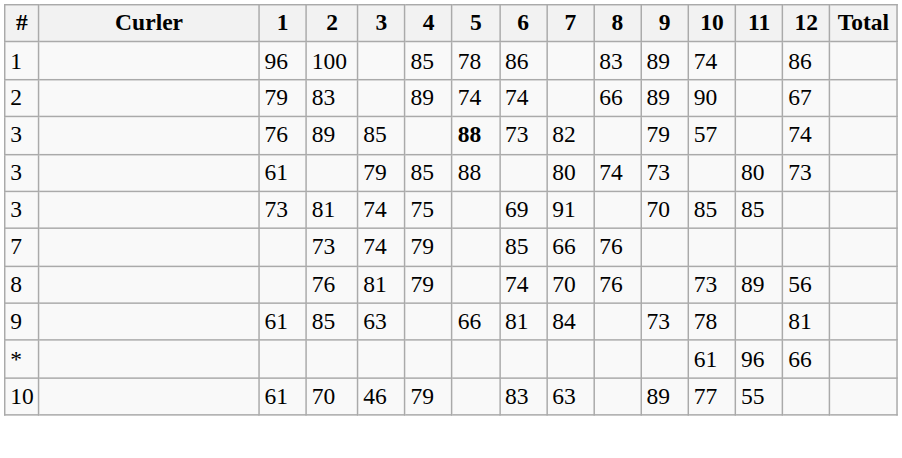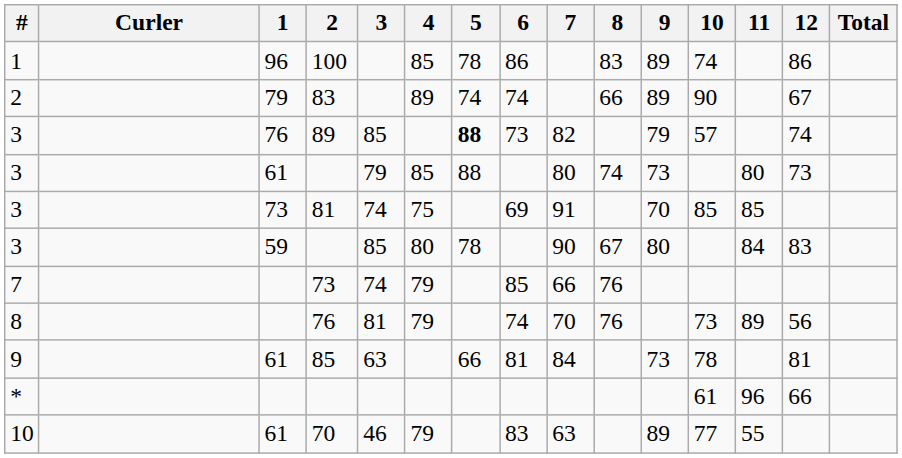 <table class="wikitable sortable">
 <tr>
 <th>#</th>
 <th width=200>Curler</th>
 <th width=30>1</th>
 <th width=30>2</th>
 <th width=30>3</th>
 <th width=30>4</th>
 <th width=30>5</th>
 <th width=30>6</th>
 <th width=30>7</th>
 <th width=30>8</th>
 <th width=30>9</th>
 <th width=30>10</th>
 <th width=30>11</th>
 <th width=30>12</th>
 <th width=40>Total</th>
 </tr>
 <tr>
 <td>1</td>
 <td></td>
 <td>96</td>
 <td>100</td>
 <td></td>
 <td>85</td>
 <td>78</td>
 <td>86</td>
 <td></td>
 <td>83</td>
 <td>89</td>
 <td>74</td>
 <td></td>
 <td>86</td>
 <td></td>
 </tr>
 <tr>
 <td>2</td>
 <td></td>
 <td>79</td>
 <td>83</td>
 <td></td>
 <td>89</td>
 <td>74</td>
 <td>74</td>
 <td></td>
 <td>66</td>
 <td>89</td>
 <td>90</td>
 <td></td>
 <td>67</td>
 <td></td>
 </tr>
 <tr>
 <td>3</td>
 <td></td>
 <td>76</td>
 <td>89</td>
 <td>85</td>
 <td></td>
 <td><strong>88</strong></td>
 <td>73</td>
 <td>82</td>
 <td></td>
 <td>79</td>
 <td>57</td>
 <td></td>
 <td>74</td>
 <td></td>
 </tr>
 <tr>
 <td>3</td>
 <td></td>
 <td>61</td>
 <td></td>
 <td>79</td>
 <td>85</td>
 <td>88</td>
 <td></td>
 <td>80</td>
 <td>74</td>
 <td>73</td>
 <td></td>
 <td>80</td>
 <td>73</td>
 <td></td>
 </tr>
 <tr>
 <td>3</td>
 <td></td>
 <td>73</td>
 <td>81</td>
 <td>74</td>
 <td>75</td>
 <td></td>
 <td>69</td>
 <td>91</td>
 <td></td>
 <td>70</td>
 <td>85</td>
 <td>85</td>
 <td></td>
 <td></td>
 </tr>
 <tr>
+<td>3</td>
+<td></td>
+<td>59</td>
+<td></td>
+<td>85</td>
+<td>80</td>
+<td>78</td>
+<td></td>
+<td>90</td>
+<td>67</td>
+<td>80</td>
+<td></td>
+<td>84</td>
+<td>83</td>
+<td></td>
+</tr>
+<tr>
 <td>7</td>
 <td></td>
 <td></td>
 <td>73</td>
 <td>74</td>
 <td>79</td>
 <td></td>
 <td>85</td>
 <td>66</td>
 <td>76</td>
 <td></td>
 <td></td>
 <td></td>
 <td></td>
 <td></td>
 </tr>
 <tr>
 <td>8</td>
 <td></td>
 <td></td>
 <td>76</td>
 <td>81</td>
 <td>79</td>
 <td></td>
 <td>74</td>
 <td>70</td>
 <td>76</td>
 <td></td>
 <td>73</td>
 <td>89</td>
 <td>56</td>
 <td></td>
 </tr>
 <tr>
 <td>9</td>
 <td></td>
 <td>61</td>
 <td>85</td>
 <td>63</td>
 <td></td>
 <td>66</td>
 <td>81</td>
 <td>84</td>
 <td></td>
 <td>73</td>
 <td>78</td>
 <td></td>
 <td>81</td>
 <td></td>
 </tr>
 <tr>
 <td>*</td>
 <td></td>
 <td></td>
 <td></td>
 <td></td>
 <td></td>
 <td></td>
 <td></td>
 <td></td>
 <td></td>
 <td></td>
 <td>61</td>
 <td>96</td>
 <td>66</td>
 <td></td>
 </tr>
 <tr>
 <td>10</td>
 <td></td>
 <td>61</td>
 <td>70</td>
 <td>46</td>
 <td>79</td>
 <td></td>
 <td>83</td>
 <td>63</td>
 <td></td>
 <td>89</td>
 <td>77</td>
 <td>55</td>
 <td></td>
 <td></td>
 </tr>
 </table>
